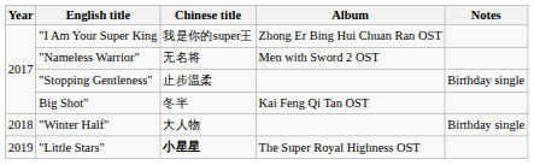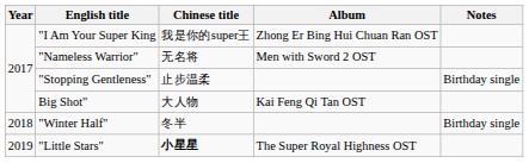 <table class="wikitable sortable">
 <tr>
 <th>Year</th>
 <th>English title</th>
 <th>Chinese title</th>
 <th>Album</th>
 <th class="unsortable">Notes</th>
 </tr>
 <tr>
 <td rowspan=4>2017</td>
 <td>"I Am Your Super King<em></td>
 <td>我是你的super王</td>
 <td></em>Zhong Er Bing Hui Chuan Ran OST<em></td>
 <td></td>
 </tr>
 <tr>
 <td>"Nameless Warrior"</td>
 <td>无名将</td>
 <td></em>Men with Sword 2 OST<em></td>
 <td></td>
 </tr>
 <tr>
 <td>"Stopping Gentleness"</td>
 <td>止步温柔</td>
 <td></td>
 <td>Birthday single</td>
 </tr>
 <tr>
 <td>Big Shot"</td>
-<td>冬半</td>
+<td>大人物</td>
 <td></em>Kai Feng Qi Tan OST<em></td>
 <td></td>
 </tr>
 <tr>
 <td>2018</td>
 <td>"Winter Half"</td>
-<td>大人物</td>
+<td>冬半</td>
 <td></td>
 <td>Birthday single</td>
 </tr>
 <tr>
 <td>2019</td>
 <td>"Little Stars"</td>
 <td><strong>小星星</strong></td>
 <td></em>The Super Royal Highness OST<em></td>
 <td></td>
 </tr>
 </table>
